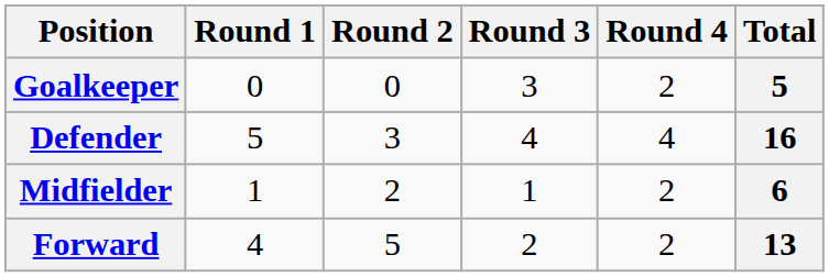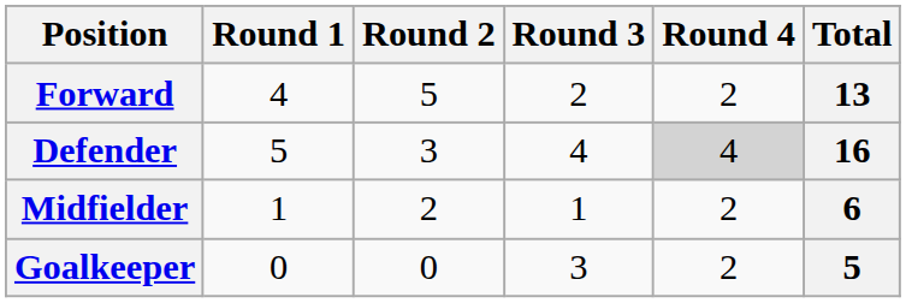 <table class="wikitable sortable" style="text-align:center">
 <tr>
 <th>Position</th>
 <th>Round 1</th>
 <th>Round 2</th>
 <th>Round 3</th>
 <th>Round 4</th>
 <th>Total</th>
 </tr>
 <tr>
-<th><a href='#'>Goalkeeper</a></th>
-<td>0</td>
-<td>0</td>
-<td>3</td>
+<th><a href='#'>Forward</a></th>
+<td>4</td>
+<td>5</td>
 <td>2</td>
-<td style="background:#f2f2f2;text-align:center"><strong>5</strong></td>
+<td>2</td>
+<td style="background:#f2f2f2;text-align:center"><strong>13</strong></td>
 </tr>
 <tr>
 <th><a href='#'>Defender</a></th>
 <td>5</td>
 <td>3</td>
 <td>4</td>
-<td>4</td>
+<td style="background: lightgrey;">4</td>
 <td style="background:#f2f2f2;text-align:center"><strong>16</strong></td>
 </tr>
 <tr>
 <th><a href='#'>Midfielder</a></th>
 <td>1</td>
 <td>2</td>
 <td>1</td>
 <td>2</td>
 <td style="background:#f2f2f2;text-align:center"><strong>6</strong></td>
 </tr>
 <tr>
-<th><a href='#'>Forward</a></th>
-<td>4</td>
-<td>5</td>
+<th><a href='#'>Goalkeeper</a></th>
+<td>0</td>
+<td>0</td>
+<td>3</td>
 <td>2</td>
-<td>2</td>
-<td style="background:#f2f2f2;text-align:center"><strong>13</strong></td>
+<td style="background:#f2f2f2;text-align:center"><strong>5</strong></td>
 </tr>
 </table>
